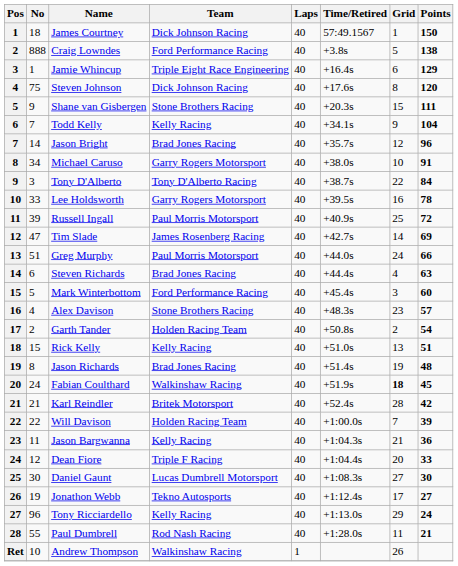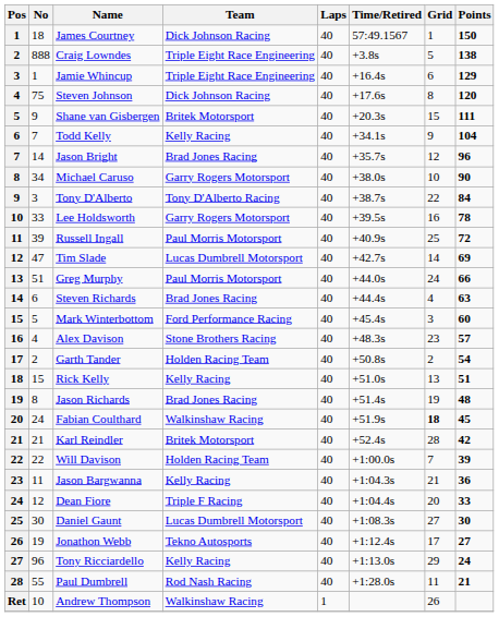 <table class="wikitable" style="font-size: 95%;">
 <tr>
 <th>Pos</th>
 <th>No</th>
 <th>Name</th>
 <th>Team</th>
 <th>Laps</th>
 <th>Time/Retired</th>
 <th>Grid</th>
 <th>Points</th>
 </tr>
 <tr>
 <th>1</th>
 <td>18</td>
 <td><a href='#'>James Courtney</a></td>
 <td><a href='#'>Dick Johnson Racing</a></td>
 <td>40</td>
 <td>57:49.1567</td>
 <td>1</td>
 <td><strong>150</strong></td>
 </tr>
 <tr>
 <th>2</th>
 <td>888</td>
 <td><a href='#'>Craig Lowndes</a></td>
-<td><a href='#'>Ford Performance Racing</a></td>
+<td><a href='#'>Triple Eight Race Engineering</a></td>
 <td>40</td>
 <td>+3.8s</td>
 <td>5</td>
 <td><strong>138</strong></td>
 </tr>
 <tr>
 <th>3</th>
 <td>1</td>
 <td><a href='#'>Jamie Whincup</a></td>
 <td><a href='#'>Triple Eight Race Engineering</a></td>
 <td>40</td>
 <td>+16.4s</td>
 <td>6</td>
 <td><strong>129</strong></td>
 </tr>
 <tr>
 <th>4</th>
 <td>75</td>
 <td><a href='#'>Steven Johnson</a></td>
 <td><a href='#'>Dick Johnson Racing</a></td>
 <td>40</td>
 <td>+17.6s</td>
 <td>8</td>
 <td><strong>120</strong></td>
 </tr>
 <tr>
 <th>5</th>
 <td>9</td>
 <td><a href='#'>Shane van Gisbergen</a></td>
-<td><a href='#'>Stone Brothers Racing</a></td>
+<td><a href='#'>Britek Motorsport</a></td>
 <td>40</td>
 <td>+20.3s</td>
 <td>15</td>
 <td><strong>111</strong></td>
 </tr>
 <tr>
 <th>6</th>
 <td>7</td>
 <td><a href='#'>Todd Kelly</a></td>
 <td><a href='#'>Kelly Racing</a></td>
 <td>40</td>
 <td>+34.1s</td>
 <td>9</td>
 <td><strong>104</strong></td>
 </tr>
 <tr>
 <th>7</th>
 <td>14</td>
 <td><a href='#'>Jason Bright</a></td>
 <td><a href='#'>Brad Jones Racing</a></td>
 <td>40</td>
 <td>+35.7s</td>
 <td>12</td>
 <td><strong>96</strong></td>
 </tr>
 <tr>
 <th>8</th>
 <td>34</td>
 <td><a href='#'>Michael Caruso</a></td>
 <td><a href='#'>Garry Rogers Motorsport</a></td>
 <td>40</td>
 <td>+38.0s</td>
 <td>10</td>
-<td><strong>91</strong></td>
+<td><strong>90</strong></td>
 </tr>
 <tr>
 <th>9</th>
 <td>3</td>
 <td><a href='#'>Tony D'Alberto</a></td>
 <td><a href='#'>Tony D'Alberto Racing</a></td>
 <td>40</td>
 <td>+38.7s</td>
 <td>22</td>
 <td><strong>84</strong></td>
 </tr>
 <tr>
 <th>10</th>
 <td>33</td>
 <td><a href='#'>Lee Holdsworth</a></td>
 <td><a href='#'>Garry Rogers Motorsport</a></td>
 <td>40</td>
 <td>+39.5s</td>
 <td>16</td>
 <td><strong>78</strong></td>
 </tr>
 <tr>
 <th>11</th>
 <td>39</td>
 <td><a href='#'>Russell Ingall</a></td>
 <td><a href='#'>Paul Morris Motorsport</a></td>
 <td>40</td>
 <td>+40.9s</td>
 <td>25</td>
 <td><strong>72</strong></td>
 </tr>
 <tr>
 <th>12</th>
 <td>47</td>
 <td><a href='#'>Tim Slade</a></td>
-<td><a href='#'>James Rosenberg Racing</a></td>
+<td><a href='#'>Lucas Dumbrell Motorsport</a></td>
 <td>40</td>
 <td>+42.7s</td>
 <td>14</td>
 <td><strong>69</strong></td>
 </tr>
 <tr>
 <th>13</th>
 <td>51</td>
 <td><a href='#'>Greg Murphy</a></td>
 <td><a href='#'>Paul Morris Motorsport</a></td>
 <td>40</td>
 <td>+44.0s</td>
 <td>24</td>
 <td><strong>66</strong></td>
 </tr>
 <tr>
 <th>14</th>
 <td>6</td>
 <td><a href='#'>Steven Richards</a></td>
 <td><a href='#'>Brad Jones Racing</a></td>
 <td>40</td>
 <td>+44.4s</td>
 <td>4</td>
 <td><strong>63</strong></td>
 </tr>
 <tr>
 <th>15</th>
 <td>5</td>
 <td><a href='#'>Mark Winterbottom</a></td>
 <td><a href='#'>Ford Performance Racing</a></td>
 <td>40</td>
 <td>+45.4s</td>
 <td>3</td>
 <td><strong>60</strong></td>
 </tr>
 <tr>
 <th>16</th>
 <td>4</td>
 <td><a href='#'>Alex Davison</a></td>
 <td><a href='#'>Stone Brothers Racing</a></td>
 <td>40</td>
 <td>+48.3s</td>
 <td>23</td>
 <td><strong>57</strong></td>
 </tr>
 <tr>
 <th>17</th>
 <td>2</td>
 <td><a href='#'>Garth Tander</a></td>
 <td><a href='#'>Holden Racing Team</a></td>
 <td>40</td>
 <td>+50.8s</td>
 <td>2</td>
 <td><strong>54</strong></td>
 </tr>
 <tr>
 <th>18</th>
 <td>15</td>
 <td><a href='#'>Rick Kelly</a></td>
 <td><a href='#'>Kelly Racing</a></td>
 <td>40</td>
 <td>+51.0s</td>
 <td>13</td>
 <td><strong>51</strong></td>
 </tr>
 <tr>
 <th>19</th>
 <td>8</td>
 <td><a href='#'>Jason Richards</a></td>
 <td><a href='#'>Brad Jones Racing</a></td>
 <td>40</td>
 <td>+51.4s</td>
 <td>19</td>
 <td><strong>48</strong></td>
 </tr>
 <tr>
 <th>20</th>
 <td>24</td>
 <td><a href='#'>Fabian Coulthard</a></td>
 <td><a href='#'>Walkinshaw Racing</a></td>
 <td>40</td>
 <td>+51.9s</td>
 <td><strong>18</strong></td>
 <td><strong>45</strong></td>
 </tr>
 <tr>
 <th>21</th>
 <td>21</td>
 <td><a href='#'>Karl Reindler</a></td>
 <td><a href='#'>Britek Motorsport</a></td>
 <td>40</td>
 <td>+52.4s</td>
 <td>28</td>
 <td><strong>42</strong></td>
 </tr>
 <tr>
 <th>22</th>
 <td>22</td>
 <td><a href='#'>Will Davison</a></td>
 <td><a href='#'>Holden Racing Team</a></td>
 <td>40</td>
 <td>+1:00.0s</td>
 <td>7</td>
 <td><strong>39</strong></td>
 </tr>
 <tr>
 <th>23</th>
 <td>11</td>
 <td><a href='#'>Jason Bargwanna</a></td>
 <td><a href='#'>Kelly Racing</a></td>
 <td>40</td>
 <td>+1:04.3s</td>
 <td>21</td>
 <td><strong>36</strong></td>
 </tr>
 <tr>
 <th>24</th>
 <td>12</td>
 <td><a href='#'>Dean Fiore</a></td>
 <td><a href='#'>Triple F Racing</a></td>
 <td>40</td>
 <td>+1:04.4s</td>
 <td>20</td>
 <td><strong>33</strong></td>
 </tr>
 <tr>
 <th>25</th>
 <td>30</td>
 <td><a href='#'>Daniel Gaunt</a></td>
 <td><a href='#'>Lucas Dumbrell Motorsport</a></td>
 <td>40</td>
 <td>+1:08.3s</td>
 <td>27</td>
 <td><strong>30</strong></td>
 </tr>
 <tr>
 <th>26</th>
 <td>19</td>
 <td><a href='#'>Jonathon Webb</a></td>
 <td><a href='#'>Tekno Autosports</a></td>
 <td>40</td>
 <td>+1:12.4s</td>
 <td>17</td>
 <td><strong>27</strong></td>
 </tr>
 <tr>
 <th>27</th>
 <td>96</td>
 <td><a href='#'>Tony Ricciardello</a></td>
 <td><a href='#'>Kelly Racing</a></td>
 <td>40</td>
 <td>+1:13.0s</td>
 <td>29</td>
 <td><strong>24</strong></td>
 </tr>
 <tr>
 <th>28</th>
 <td>55</td>
 <td><a href='#'>Paul Dumbrell</a></td>
 <td><a href='#'>Rod Nash Racing</a></td>
 <td>40</td>
 <td>+1:28.0s</td>
 <td>11</td>
 <td><strong>21</strong></td>
 </tr>
 <tr>
 <th>Ret</th>
 <td>10</td>
 <td><a href='#'>Andrew Thompson</a></td>
 <td><a href='#'>Walkinshaw Racing</a></td>
 <td>1</td>
 <td></td>
 <td>26</td>
 <td></td>
 </tr>
 <tr>
 </tr>
 </table>
